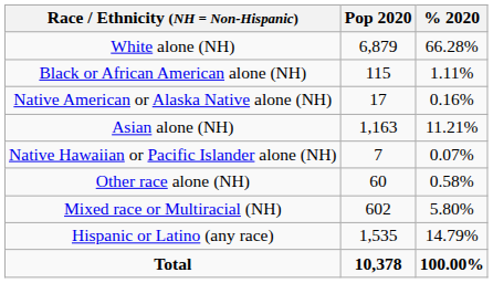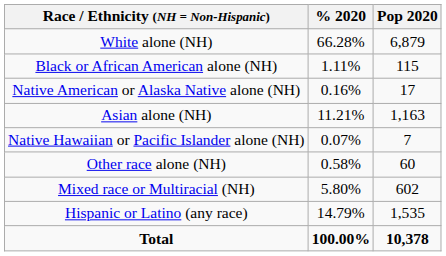 <table class="wikitable" style="text-align:center;">
 <tr>
 <th>Race / Ethnicity <small>(<em>NH = Non-Hispanic</em>)</small></th>
+<th>% 2020</th>
 <th>Pop 2020</th>
-<th>% 2020</th>
 </tr>
 <tr>
 <td><a href='#'>White</a> alone (NH)</td>
+<td>66.28%</td>
 <td>6,879</td>
-<td>66.28%</td>
 </tr>
 <tr>
 <td><a href='#'>Black or African American</a> alone (NH)</td>
+<td>1.11%</td>
 <td>115</td>
-<td>1.11%</td>
 </tr>
 <tr>
 <td><a href='#'>Native American</a> or <a href='#'>Alaska Native</a> alone (NH)</td>
+<td>0.16%</td>
 <td>17</td>
-<td>0.16%</td>
 </tr>
 <tr>
 <td><a href='#'>Asian</a> alone (NH)</td>
+<td>11.21%</td>
 <td>1,163</td>
-<td>11.21%</td>
 </tr>
 <tr>
 <td><a href='#'>Native Hawaiian</a> or <a href='#'>Pacific Islander</a> alone (NH)</td>
+<td>0.07%</td>
 <td>7</td>
-<td>0.07%</td>
 </tr>
 <tr>
 <td><a href='#'>Other race</a> alone (NH)</td>
+<td>0.58%</td>
 <td>60</td>
-<td>0.58%</td>
 </tr>
 <tr>
 <td><a href='#'>Mixed race or Multiracial</a> (NH)</td>
+<td>5.80%</td>
 <td>602</td>
-<td>5.80%</td>
 </tr>
 <tr>
 <td><a href='#'>Hispanic or Latino</a> (any race)</td>
+<td>14.79%</td>
 <td>1,535</td>
-<td>14.79%</td>
 </tr>
 <tr>
 <td><strong>Total</strong></td>
+<td><strong>100.00%</strong></td>
 <td><strong>10,378</strong></td>
-<td><strong>100.00%</strong></td>
 </tr>
 </table>
